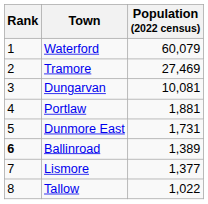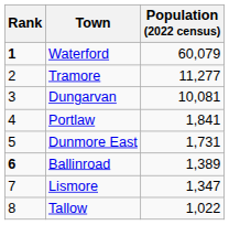 <table class="wikitable">
 <tr>
 <th>Rank</th>
 <th>Town</th>
 <th>Population<br><small>(2022 census)</small></th>
 </tr>
 <tr>
-<td align=left>1</td>
+<td align=left><strong>1</strong></td>
 <td><a href='#'>Waterford</a></td>
 <td align=right>60,079</td>
 </tr>
 <tr>
 <td align=left>2</td>
 <td><a href='#'>Tramore</a></td>
-<td align=right>27,469</td>
+<td align=right>11,277</td>
 </tr>
 <tr>
 <td align=left>3</td>
 <td><a href='#'>Dungarvan</a></td>
 <td align=right>10,081</td>
 </tr>
 <tr>
 <td align=left>4</td>
 <td><a href='#'>Portlaw</a></td>
-<td align=right>1,881</td>
+<td align=right>1,841</td>
 </tr>
 <tr>
 <td align=left>5</td>
 <td><a href='#'>Dunmore East</a></td>
 <td align=right>1,731</td>
 </tr>
 <tr>
 <td align=left><strong>6</strong></td>
 <td><a href='#'>Ballinroad</a></td>
 <td align=right>1,389</td>
 </tr>
 <tr>
 <td align=left>7</td>
 <td><a href='#'>Lismore</a></td>
-<td align=right>1,377</td>
+<td align=right>1,347</td>
 </tr>
 <tr>
 <td align=left>8</td>
 <td><a href='#'>Tallow</a></td>
 <td align=right>1,022</td>
 </tr>
 </table>
